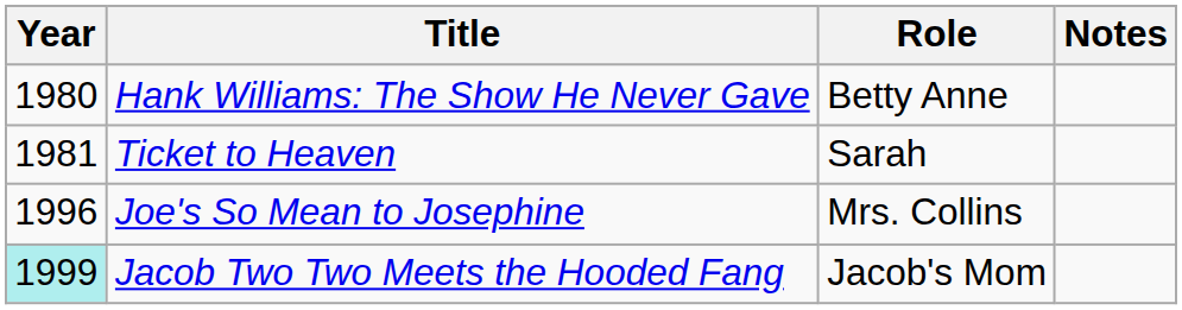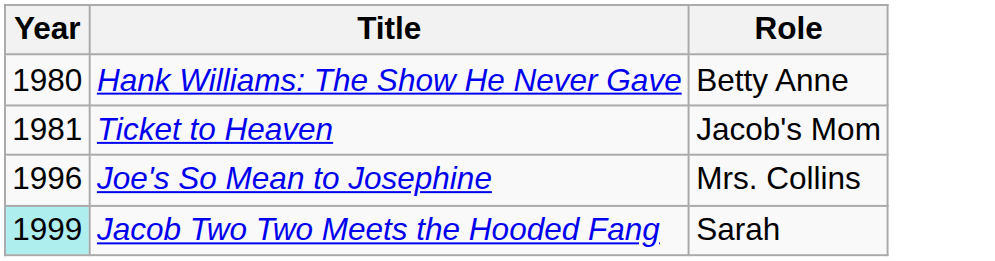 <table class="wikitable sortable">
 <tr>
 <th>Year</th>
 <th>Title</th>
 <th>Role</th>
-<th class="unsortable">Notes</th>
 </tr>
 <tr>
 <td>1980</td>
 <td><em><a href='#'>Hank Williams: The Show He Never Gave</a></em></td>
 <td>Betty Anne</td>
-<td></td>
 </tr>
 <tr>
 <td>1981</td>
 <td><em><a href='#'>Ticket to Heaven</a></em></td>
-<td>Sarah</td>
-<td></td>
+<td>Jacob's Mom</td>
 </tr>
 <tr>
 <td>1996</td>
 <td><em><a href='#'>Joe's So Mean to Josephine</a></em></td>
 <td>Mrs. Collins</td>
-<td></td>
 </tr>
 <tr>
 <td style="background: paleturquoise;">1999</td>
 <td><a href='#'><em>Jacob Two Two Meets the Hooded Fang</em></a></td>
-<td>Jacob's Mom</td>
-<td></td>
+<td>Sarah</td>
 </tr>
 </table>
